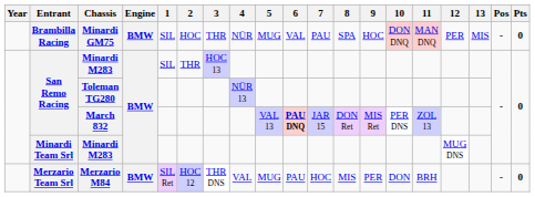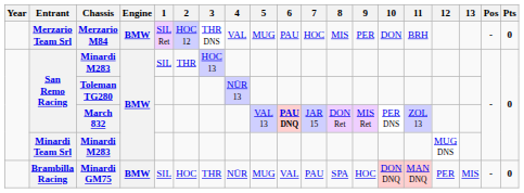 <table class="wikitable" style="text-align:center; font-size:90%">
 <tr>
 <th>Year</th>
 <th>Entrant</th>
 <th>Chassis</th>
 <th>Engine</th>
 <th>1</th>
 <th>2</th>
 <th>3</th>
 <th>4</th>
 <th>5</th>
 <th>6</th>
 <th>7</th>
 <th>8</th>
 <th>9</th>
 <th>10</th>
 <th>11</th>
 <th>12</th>
 <th>13</th>
 <th>Pos</th>
 <th>Pts</th>
 </tr>
 <tr>
 <td></td>
-<th><a href='#'>Brambilla Racing</a></th>
-<th><a href='#'>Minardi GM75</a></th>
+<th><a href='#'>Merzario Team Srl</a></th>
+<th><a href='#'>Merzario M84</a></th>
 <th><a href='#'>BMW</a></th>
-<td><a href='#'>SIL</a><br><small></small></td>
+<td style="background:#EFCFFF;"><a href='#'>SIL</a><br><small>Ret</small></td>
+<td style="background:#CFCFFF;"><a href='#'>HOC</a><br><small>12</small></td>
+<td style="background:#FFFFFF;"><a href='#'>THR</a><br><small>DNS</small></td>
+<td><a href='#'>VAL</a><br><small></small></td>
+<td><a href='#'>MUG</a><br><small></small></td>
+<td><a href='#'>PAU</a><br><small></small></td>
 <td><a href='#'>HOC</a><br><small></small></td>
-<td><a href='#'>THR</a><br><small></small></td>
-<td><a href='#'>NÜR</a><br><small></small></td>
-<td><a href='#'>MUG</a><br><small></small></td>
-<td><a href='#'>VAL</a><br><small></small></td>
-<td><a href='#'>PAU</a><br><small></small></td>
-<td><a href='#'>SPA</a><br><small></small></td>
-<td><a href='#'>HOC</a><br><small></small></td>
-<td style="background:#ffcfcf;"><a href='#'>DON</a><br><small>DNQ</small></td>
-<td style="background:#ffcfcf;"><a href='#'>MAN</a><br><small>DNQ</small></td>
+<td><a href='#'>MIS</a><br><small></small></td>
 <td><a href='#'>PER</a><br><small></small></td>
-<td><a href='#'>MIS</a><br><small></small></td>
+<td><a href='#'>DON</a><br><small></small></td>
+<td><a href='#'>BRH</a><br><small></small></td>
+<td></td>
+<td></td>
 <td><strong>-</strong></td>
 <td><strong>0</strong></td>
 </tr>
 <tr>
 <td rowspan=4></td>
 <th rowspan=3><a href='#'>San Remo Racing</a></th>
 <th><a href='#'>Minardi M283</a></th>
 <th rowspan=4><a href='#'>BMW</a></th>
 <td><a href='#'>SIL</a><br><small></small></td>
 <td><a href='#'>THR</a><br><small></small></td>
 <td style="background:#CFCFFF;"><a href='#'>HOC</a><br><small>13</small></td>
 <td></td>
 <td></td>
 <td></td>
 <td></td>
 <td></td>
 <td></td>
 <td></td>
 <td></td>
 <td></td>
 <td></td>
 <td rowspan=4><strong>-</strong></td>
 <td rowspan=4><strong>0</strong></td>
 </tr>
 <tr>
 <th><a href='#'>Toleman TG280</a></th>
 <td></td>
 <td></td>
 <td></td>
 <td style="background:#CFCFFF;"><a href='#'>NÜR</a><br><small>13</small></td>
 <td></td>
 <td></td>
 <td></td>
 <td></td>
 <td></td>
 <td></td>
 <td></td>
 <td></td>
 </tr>
 <tr>
 <th><a href='#'>March 832</a></th>
 <td></td>
 <td></td>
 <td></td>
 <td></td>
 <td style="background:#CFCFFF;"><a href='#'>VAL</a><br><small>13</small></td>
 <td style="background:#ffcfcf;"><strong><a href='#'>PAU</a><br><small>DNQ</small></strong></td>
 <td style="background:#CFCFFF;"><a href='#'>JAR</a><br><small>15</small></td>
 <td style="background:#EFCFFF;"><a href='#'>DON</a><br><small>Ret</small></td>
 <td style="background:#EFCFFF;"><a href='#'>MIS</a><br><small>Ret</small></td>
 <td style="background:#FFFFFF;"><a href='#'>PER</a><br><small>DNS</small></td>
 <td style="background:#CFCFFF;"><a href='#'>ZOL</a><br><small>13</small></td>
 <td></td>
 <td></td>
 </tr>
 <tr>
 <th><a href='#'>Minardi Team Srl</a></th>
 <th><a href='#'>Minardi M283</a></th>
 <td></td>
 <td></td>
 <td></td>
 <td></td>
 <td></td>
 <td></td>
 <td></td>
 <td></td>
 <td></td>
 <td></td>
 <td></td>
 <td style="background:#FFFFFF;"><a href='#'>MUG</a><br><small>DNS</small></td>
 <td></td>
 </tr>
 <tr>
 <td></td>
-<th><a href='#'>Merzario Team Srl</a></th>
-<th><a href='#'>Merzario M84</a></th>
+<th><a href='#'>Brambilla Racing</a></th>
+<th><a href='#'>Minardi GM75</a></th>
 <th><a href='#'>BMW</a></th>
-<td style="background:#EFCFFF;"><a href='#'>SIL</a><br><small>Ret</small></td>
-<td style="background:#CFCFFF;"><a href='#'>HOC</a><br><small>12</small></td>
-<td style="background:#FFFFFF;"><a href='#'>THR</a><br><small>DNS</small></td>
+<td><a href='#'>SIL</a><br><small></small></td>
+<td><a href='#'>HOC</a><br><small></small></td>
+<td><a href='#'>THR</a><br><small></small></td>
+<td><a href='#'>NÜR</a><br><small></small></td>
+<td><a href='#'>MUG</a><br><small></small></td>
 <td><a href='#'>VAL</a><br><small></small></td>
-<td><a href='#'>MUG</a><br><small></small></td>
 <td><a href='#'>PAU</a><br><small></small></td>
+<td><a href='#'>SPA</a><br><small></small></td>
 <td><a href='#'>HOC</a><br><small></small></td>
+<td style="background:#ffcfcf;"><a href='#'>DON</a><br><small>DNQ</small></td>
+<td style="background:#ffcfcf;"><a href='#'>MAN</a><br><small>DNQ</small></td>
+<td><a href='#'>PER</a><br><small></small></td>
 <td><a href='#'>MIS</a><br><small></small></td>
-<td><a href='#'>PER</a><br><small></small></td>
-<td><a href='#'>DON</a><br><small></small></td>
-<td><a href='#'>BRH</a><br><small></small></td>
-<td></td>
-<td></td>
 <td><strong>-</strong></td>
 <td><strong>0</strong></td>
 </tr>
 </table>
